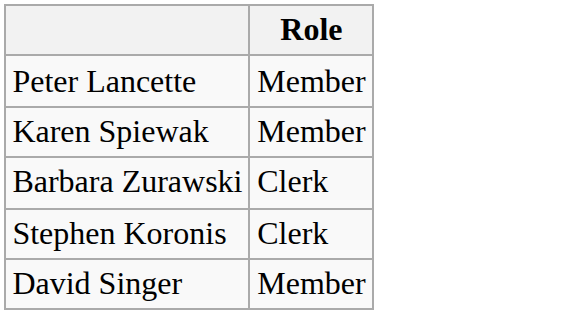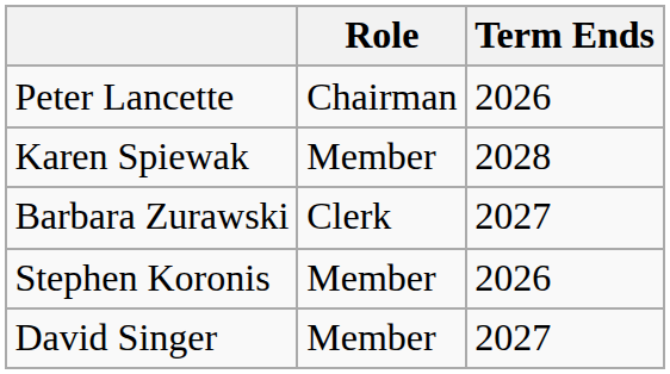 <table class="wikitable">
 <tr>
 <th></th>
 <th>Role</th>
+<th>Term Ends</th>
 </tr>
 <tr>
 <td>Peter Lancette</td>
-<td>Member</td>
+<td>Chairman</td>
+<td>2026</td>
 </tr>
 <tr>
 <td>Karen Spiewak</td>
 <td>Member</td>
+<td>2028</td>
 </tr>
 <tr>
 <td>Barbara Zurawski</td>
 <td>Clerk</td>
+<td>2027</td>
 </tr>
 <tr>
 <td>Stephen Koronis</td>
-<td>Clerk</td>
+<td>Member</td>
+<td>2026</td>
 </tr>
 <tr>
 <td>David Singer</td>
 <td>Member</td>
+<td>2027</td>
 </tr>
 </table>
